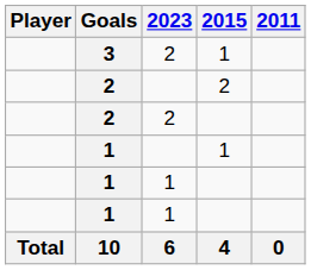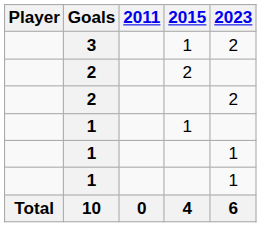 <table class="wikitable sortable" style="text-align:center;">
 <tr>
 <th>Player</th>
 <th>Goals</th>
+<th><a href='#'>2011</a></th>
+<th><a href='#'>2015</a></th>
 <th><a href='#'>2023</a></th>
-<th><a href='#'>2015</a></th>
-<th><a href='#'>2011</a></th>
 </tr>
 <tr>
 <td align="left"></td>
 <th>3</th>
+<td></td>
+<td>1</td>
 <td>2</td>
-<td>1</td>
-<td></td>
 </tr>
 <tr>
 <td align="left"></td>
 <th>2</th>
 <td></td>
 <td>2</td>
 <td></td>
 </tr>
 <tr>
 <td align="left"></td>
 <th>2</th>
-<td>2</td>
 <td></td>
 <td></td>
+<td>2</td>
 </tr>
 <tr>
 <td align="left"></td>
 <th>1</th>
 <td></td>
 <td>1</td>
 <td></td>
 </tr>
 <tr>
 <td align="left"></td>
 <th>1</th>
-<td>1</td>
 <td></td>
 <td></td>
+<td>1</td>
 </tr>
 <tr>
 <td align="left"></td>
 <th>1</th>
-<td>1</td>
 <td></td>
 <td></td>
+<td>1</td>
 </tr>
 <tr class="sortbottom">
 <th>Total</th>
 <th>10</th>
+<th>0</th>
+<th>4</th>
 <th>6</th>
-<th>4</th>
-<th>0</th>
 </tr>
 </table>
